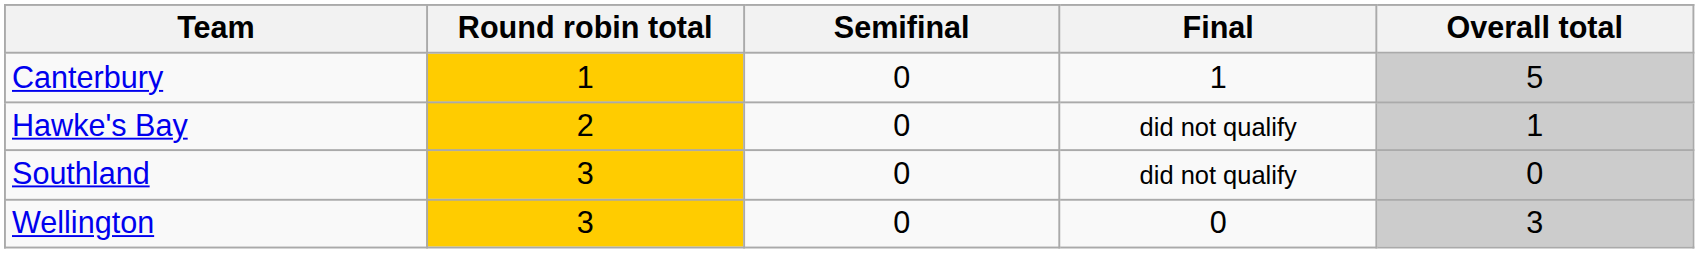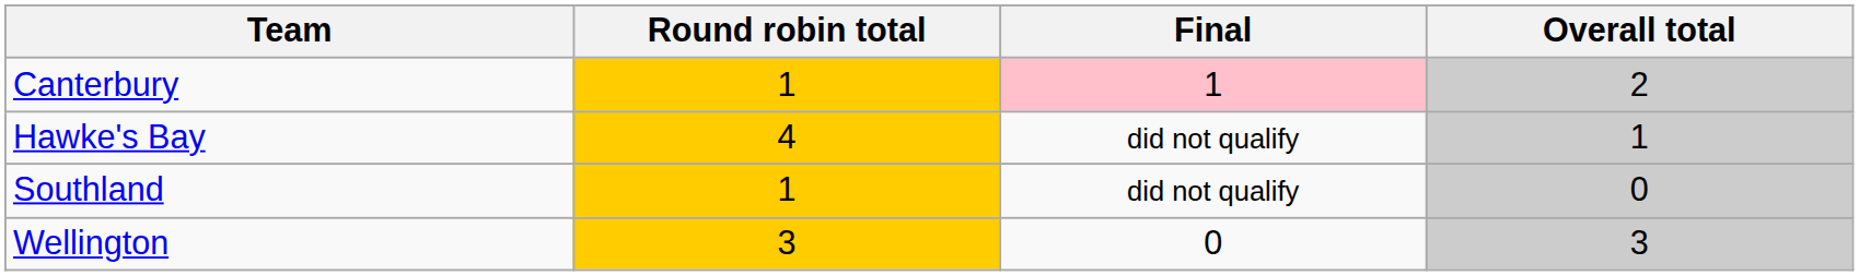 <table class="wikitable" style="text-align:center" width=70%>
 <tr>
 <th width=20%>Team</th>
 <th width=15%>Round robin total</th>
-<th width=15%>Semifinal</th>
 <th width=15%>Final</th>
 <th width=15%>Overall total</th>
 </tr>
 <tr>
 <td align=left><a href='#'>Canterbury</a></td>
 <td bgcolor=#ffcc00>1 </td>
-<td>0</td>
-<td>1 </td>
-<td bgcolor=#cccccc>5</td>
+<td style="background: pink;">1 </td>
+<td bgcolor=#cccccc>2</td>
 </tr>
 <tr>
 <td align=left><a href='#'>Hawke's Bay</a></td>
-<td bgcolor=#ffcc00>2 </td>
-<td>0</td>
+<td bgcolor=#ffcc00>4 </td>
 <td><small>did not qualify</small></td>
 <td bgcolor=#cccccc>1</td>
 </tr>
 <tr>
 <td align=left><a href='#'>Southland</a></td>
-<td bgcolor=#ffcc00>3 </td>
-<td>0</td>
+<td bgcolor=#ffcc00>1 </td>
 <td><small>did not qualify</small></td>
 <td bgcolor=#cccccc>0</td>
 </tr>
 <tr>
 <td align=left><a href='#'>Wellington</a></td>
 <td bgcolor=#ffcc00>3 </td>
 <td>0</td>
-<td>0</td>
 <td bgcolor=#cccccc>3</td>
 </tr>
 </table>
